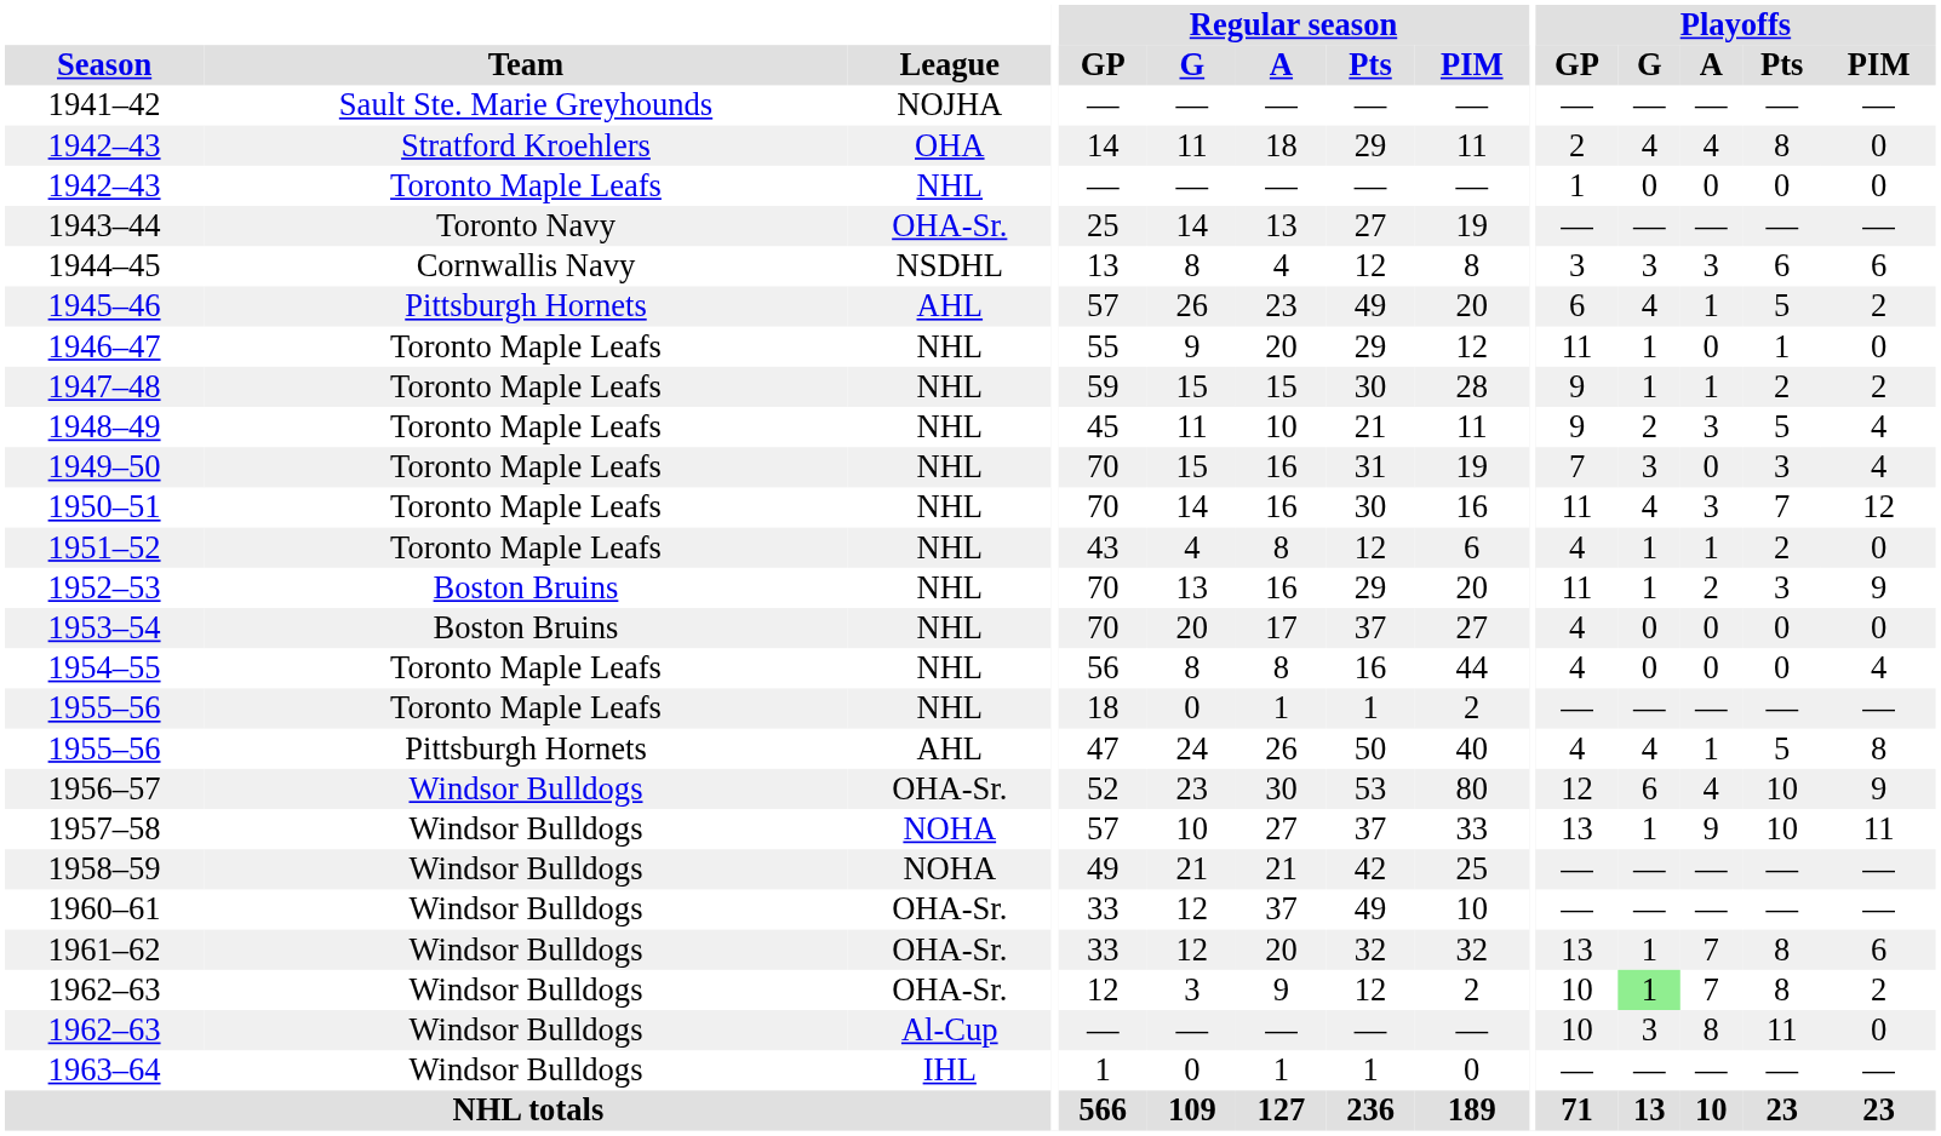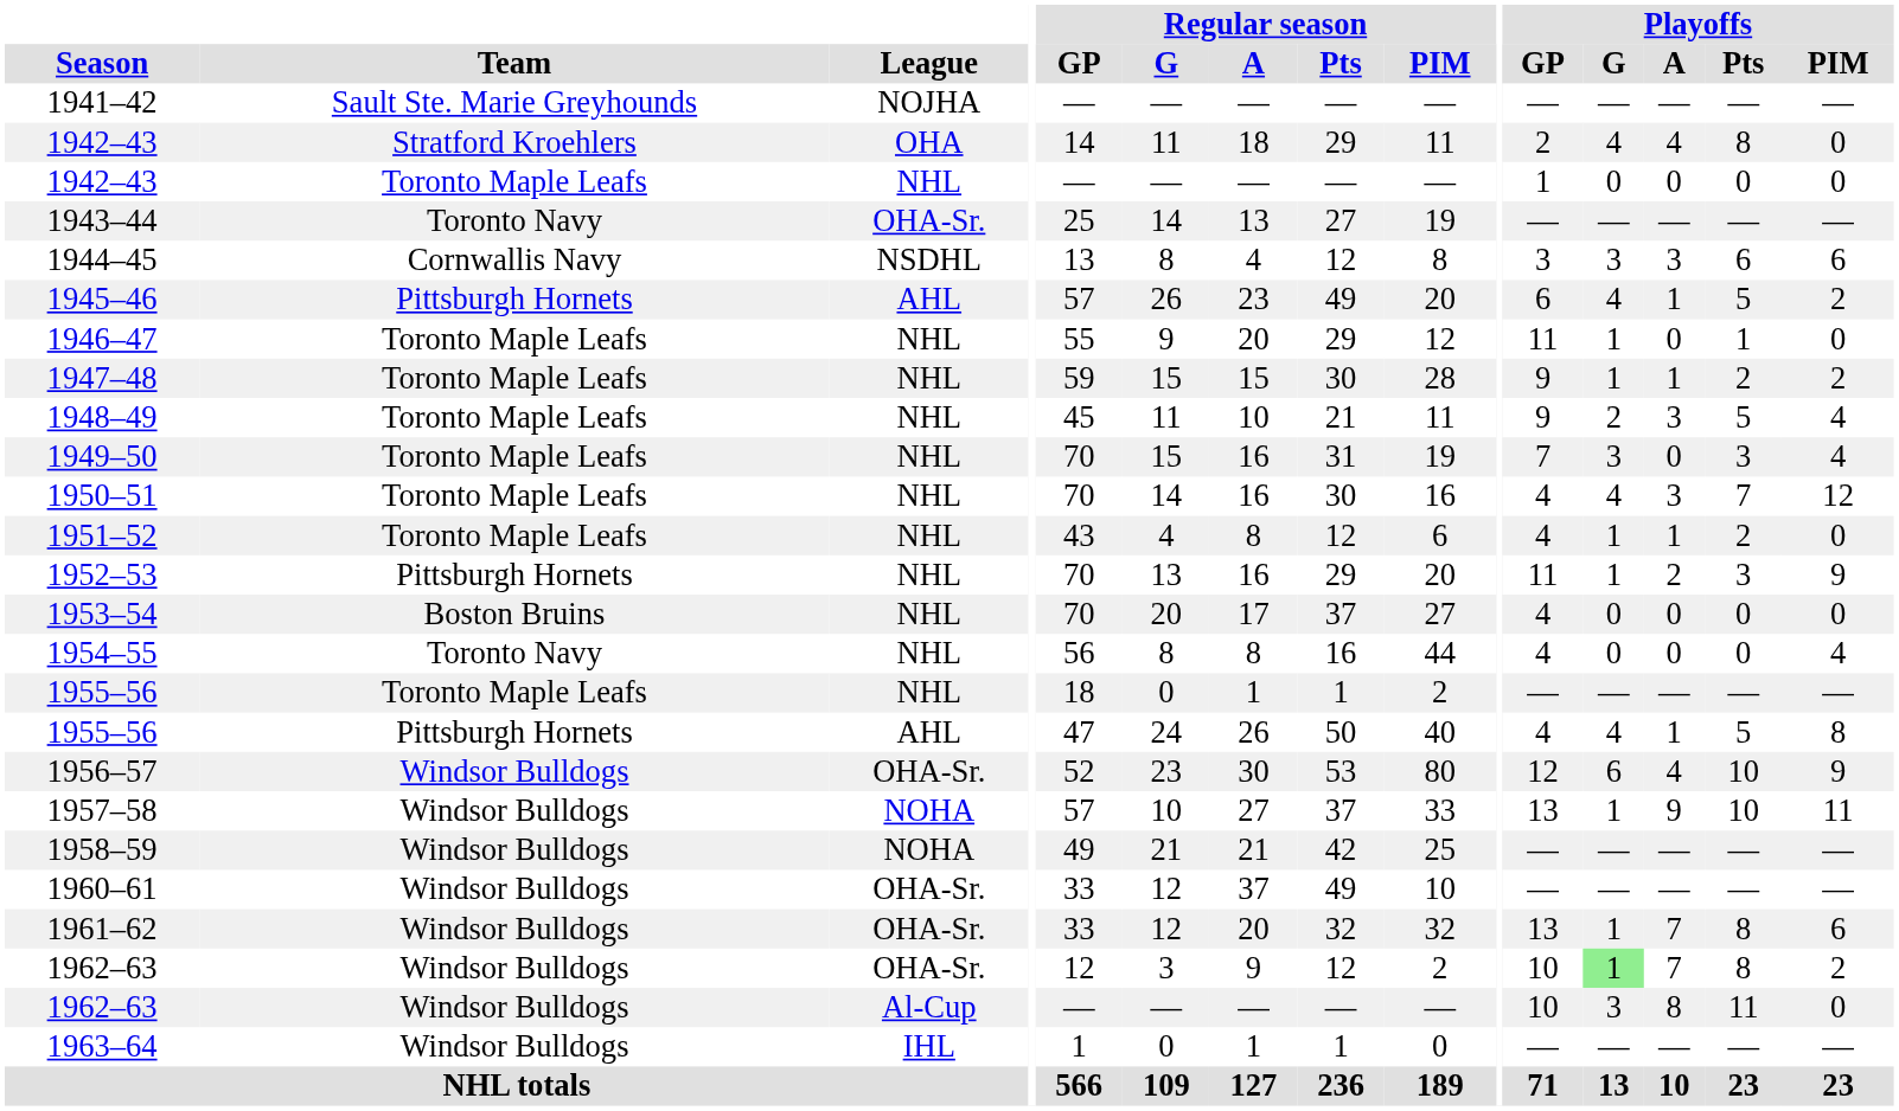 <table border="0" cellpadding="1" cellspacing="0" style="text-align:center; width:60em">
 <tr bgcolor="#e0e0e0">
 <th colspan="3" bgcolor="#ffffff"></th>
 <th rowspan="100" bgcolor="#ffffff"></th>
 <th colspan="5"><a href='#'>Regular season</a></th>
 <th rowspan="100" bgcolor="#ffffff"></th>
 <th colspan="5"><a href='#'>Playoffs</a></th>
 </tr>
 <tr bgcolor="#e0e0e0">
 <th><a href='#'>Season</a></th>
 <th>Team</th>
 <th>League</th>
 <th>GP</th>
 <th><a href='#'>G</a></th>
 <th><a href='#'>A</a></th>
 <th><a href='#'>Pts</a></th>
 <th><a href='#'>PIM</a></th>
 <th>GP</th>
 <th>G</th>
 <th>A</th>
 <th>Pts</th>
 <th>PIM</th>
 </tr>
 <tr>
 <td>1941–42</td>
 <td><a href='#'>Sault Ste. Marie Greyhounds</a></td>
 <td>NOJHA</td>
 <td>—</td>
 <td>—</td>
 <td>—</td>
 <td>—</td>
 <td>—</td>
 <td>—</td>
 <td>—</td>
 <td>—</td>
 <td>—</td>
 <td>—</td>
 </tr>
 <tr bgcolor="#f0f0f0">
 <td><a href='#'>1942–43</a></td>
 <td><a href='#'>Stratford Kroehlers</a></td>
 <td><a href='#'>OHA</a></td>
 <td>14</td>
 <td>11</td>
 <td>18</td>
 <td>29</td>
 <td>11</td>
 <td>2</td>
 <td>4</td>
 <td>4</td>
 <td>8</td>
 <td>0</td>
 </tr>
 <tr>
 <td><a href='#'>1942–43</a></td>
 <td><a href='#'>Toronto Maple Leafs</a></td>
 <td><a href='#'>NHL</a></td>
 <td>—</td>
 <td>—</td>
 <td>—</td>
 <td>—</td>
 <td>—</td>
 <td>1</td>
 <td>0</td>
 <td>0</td>
 <td>0</td>
 <td>0</td>
 </tr>
 <tr bgcolor="#f0f0f0">
 <td>1943–44</td>
 <td>Toronto Navy</td>
 <td><a href='#'>OHA-Sr.</a></td>
 <td>25</td>
 <td>14</td>
 <td>13</td>
 <td>27</td>
 <td>19</td>
 <td>—</td>
 <td>—</td>
 <td>—</td>
 <td>—</td>
 <td>—</td>
 </tr>
 <tr>
 <td>1944–45</td>
 <td>Cornwallis Navy</td>
 <td>NSDHL</td>
 <td>13</td>
 <td>8</td>
 <td>4</td>
 <td>12</td>
 <td>8</td>
 <td>3</td>
 <td>3</td>
 <td>3</td>
 <td>6</td>
 <td>6</td>
 </tr>
 <tr bgcolor="#f0f0f0">
 <td><a href='#'>1945–46</a></td>
 <td><a href='#'>Pittsburgh Hornets</a></td>
 <td><a href='#'>AHL</a></td>
 <td>57</td>
 <td>26</td>
 <td>23</td>
 <td>49</td>
 <td>20</td>
 <td>6</td>
 <td>4</td>
 <td>1</td>
 <td>5</td>
 <td>2</td>
 </tr>
 <tr>
 <td><a href='#'>1946–47</a></td>
 <td>Toronto Maple Leafs</td>
 <td>NHL</td>
 <td>55</td>
 <td>9</td>
 <td>20</td>
 <td>29</td>
 <td>12</td>
 <td>11</td>
 <td>1</td>
 <td>0</td>
 <td>1</td>
 <td>0</td>
 </tr>
 <tr bgcolor="#f0f0f0">
 <td><a href='#'>1947–48</a></td>
 <td>Toronto Maple Leafs</td>
 <td>NHL</td>
 <td>59</td>
 <td>15</td>
 <td>15</td>
 <td>30</td>
 <td>28</td>
 <td>9</td>
 <td>1</td>
 <td>1</td>
 <td>2</td>
 <td>2</td>
 </tr>
 <tr>
 <td><a href='#'>1948–49</a></td>
 <td>Toronto Maple Leafs</td>
 <td>NHL</td>
 <td>45</td>
 <td>11</td>
 <td>10</td>
 <td>21</td>
 <td>11</td>
 <td>9</td>
 <td>2</td>
 <td>3</td>
 <td>5</td>
 <td>4</td>
 </tr>
 <tr bgcolor="#f0f0f0">
 <td><a href='#'>1949–50</a></td>
 <td>Toronto Maple Leafs</td>
 <td>NHL</td>
 <td>70</td>
 <td>15</td>
 <td>16</td>
 <td>31</td>
 <td>19</td>
 <td>7</td>
 <td>3</td>
 <td>0</td>
 <td>3</td>
 <td>4</td>
 </tr>
 <tr>
 <td><a href='#'>1950–51</a></td>
 <td>Toronto Maple Leafs</td>
 <td>NHL</td>
 <td>70</td>
 <td>14</td>
 <td>16</td>
 <td>30</td>
 <td>16</td>
-<td>11</td>
+<td>4</td>
 <td>4</td>
 <td>3</td>
 <td>7</td>
 <td>12</td>
 </tr>
 <tr bgcolor="#f0f0f0">
 <td><a href='#'>1951–52</a></td>
 <td>Toronto Maple Leafs</td>
 <td>NHL</td>
 <td>43</td>
 <td>4</td>
 <td>8</td>
 <td>12</td>
 <td>6</td>
 <td>4</td>
 <td>1</td>
 <td>1</td>
 <td>2</td>
 <td>0</td>
 </tr>
 <tr>
 <td><a href='#'>1952–53</a></td>
-<td><a href='#'>Boston Bruins</a></td>
+<td>Pittsburgh Hornets</td>
 <td>NHL</td>
 <td>70</td>
 <td>13</td>
 <td>16</td>
 <td>29</td>
 <td>20</td>
 <td>11</td>
 <td>1</td>
 <td>2</td>
 <td>3</td>
 <td>9</td>
 </tr>
 <tr bgcolor="#f0f0f0">
 <td><a href='#'>1953–54</a></td>
 <td>Boston Bruins</td>
 <td>NHL</td>
 <td>70</td>
 <td>20</td>
 <td>17</td>
 <td>37</td>
 <td>27</td>
 <td>4</td>
 <td>0</td>
 <td>0</td>
 <td>0</td>
 <td>0</td>
 </tr>
 <tr>
 <td><a href='#'>1954–55</a></td>
-<td>Toronto Maple Leafs</td>
+<td>Toronto Navy</td>
 <td>NHL</td>
 <td>56</td>
 <td>8</td>
 <td>8</td>
 <td>16</td>
 <td>44</td>
 <td>4</td>
 <td>0</td>
 <td>0</td>
 <td>0</td>
 <td>4</td>
 </tr>
 <tr bgcolor="#f0f0f0">
 <td><a href='#'>1955–56</a></td>
 <td>Toronto Maple Leafs</td>
 <td>NHL</td>
 <td>18</td>
 <td>0</td>
 <td>1</td>
 <td>1</td>
 <td>2</td>
 <td>—</td>
 <td>—</td>
 <td>—</td>
 <td>—</td>
 <td>—</td>
 </tr>
 <tr>
 <td><a href='#'>1955–56</a></td>
 <td>Pittsburgh Hornets</td>
 <td>AHL</td>
 <td>47</td>
 <td>24</td>
 <td>26</td>
 <td>50</td>
 <td>40</td>
 <td>4</td>
 <td>4</td>
 <td>1</td>
 <td>5</td>
 <td>8</td>
 </tr>
 <tr bgcolor="#f0f0f0">
 <td>1956–57</td>
 <td><a href='#'>Windsor Bulldogs</a></td>
 <td>OHA-Sr.</td>
 <td>52</td>
 <td>23</td>
 <td>30</td>
 <td>53</td>
 <td>80</td>
 <td>12</td>
 <td>6</td>
 <td>4</td>
 <td>10</td>
 <td>9</td>
 </tr>
 <tr>
 <td>1957–58</td>
 <td>Windsor Bulldogs</td>
 <td><a href='#'>NOHA</a></td>
 <td>57</td>
 <td>10</td>
 <td>27</td>
 <td>37</td>
 <td>33</td>
 <td>13</td>
 <td>1</td>
 <td>9</td>
 <td>10</td>
 <td>11</td>
 </tr>
 <tr bgcolor="#f0f0f0">
 <td>1958–59</td>
 <td>Windsor Bulldogs</td>
 <td>NOHA</td>
 <td>49</td>
 <td>21</td>
 <td>21</td>
 <td>42</td>
 <td>25</td>
 <td>—</td>
 <td>—</td>
 <td>—</td>
 <td>—</td>
 <td>—</td>
 </tr>
 <tr>
 <td>1960–61</td>
 <td>Windsor Bulldogs</td>
 <td>OHA-Sr.</td>
 <td>33</td>
 <td>12</td>
 <td>37</td>
 <td>49</td>
 <td>10</td>
 <td>—</td>
 <td>—</td>
 <td>—</td>
 <td>—</td>
 <td>—</td>
 </tr>
 <tr bgcolor="#f0f0f0">
 <td>1961–62</td>
 <td>Windsor Bulldogs</td>
 <td>OHA-Sr.</td>
 <td>33</td>
 <td>12</td>
 <td>20</td>
 <td>32</td>
 <td>32</td>
 <td>13</td>
 <td>1</td>
 <td>7</td>
 <td>8</td>
 <td>6</td>
 </tr>
 <tr>
 <td>1962–63</td>
 <td>Windsor Bulldogs</td>
 <td>OHA-Sr.</td>
 <td>12</td>
 <td>3</td>
 <td>9</td>
 <td>12</td>
 <td>2</td>
 <td>10</td>
 <td style="background: lightgreen;">1</td>
 <td>7</td>
 <td>8</td>
 <td>2</td>
 </tr>
 <tr bgcolor="#f0f0f0">
 <td><a href='#'>1962–63</a></td>
 <td>Windsor Bulldogs</td>
 <td><a href='#'>Al-Cup</a></td>
 <td>—</td>
 <td>—</td>
 <td>—</td>
 <td>—</td>
 <td>—</td>
 <td>10</td>
 <td>3</td>
 <td>8</td>
 <td>11</td>
 <td>0</td>
 </tr>
 <tr>
 <td><a href='#'>1963–64</a></td>
 <td>Windsor Bulldogs</td>
 <td><a href='#'>IHL</a></td>
 <td>1</td>
 <td>0</td>
 <td>1</td>
 <td>1</td>
 <td>0</td>
 <td>—</td>
 <td>—</td>
 <td>—</td>
 <td>—</td>
 <td>—</td>
 </tr>
 <tr bgcolor="#e0e0e0">
 <th colspan="3">NHL totals</th>
 <th>566</th>
 <th>109</th>
 <th>127</th>
 <th>236</th>
 <th>189</th>
 <th>71</th>
 <th>13</th>
 <th>10</th>
 <th>23</th>
 <th>23</th>
 </tr>
 </table>
